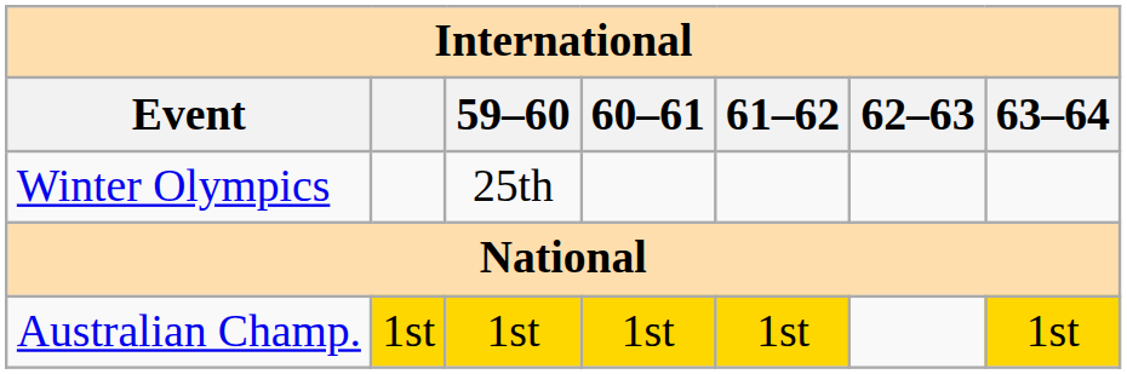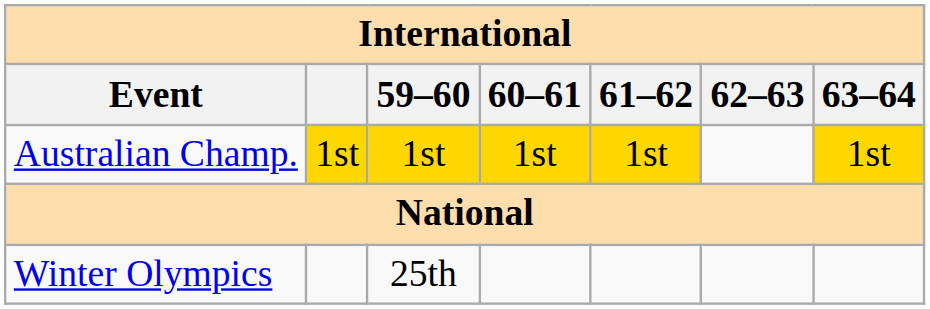 <table class="wikitable" style="text-align:center">
 <tr>
 <th style="background-color: #ffdead; " colspan=7 align=center>International</th>
 </tr>
 <tr>
 <th>Event</th>
 <th></th>
 <th>59–60</th>
 <th>60–61</th>
 <th>61–62</th>
 <th>62–63</th>
 <th>63–64</th>
 </tr>
 <tr>
+<td align=left><a href='#'>Australian Champ.</a></td>
+<td bgcolor=gold>1st</td>
+<td bgcolor=gold>1st</td>
+<td bgcolor=gold>1st</td>
+<td bgcolor=gold>1st</td>
+<td></td>
+<td bgcolor=gold>1st</td>
+</tr>
+<tr>
+<th style="background-color: #ffdead; " colspan=7 align=center>National</th>
+</tr>
+<tr>
 <td align=left><a href='#'>Winter Olympics</a></td>
 <td></td>
 <td>25th</td>
 <td></td>
 <td></td>
 <td></td>
 <td></td>
 </tr>
-<tr>
-<th style="background-color: #ffdead; " colspan=7 align=center>National</th>
-</tr>
-<tr>
-<td align=left><a href='#'>Australian Champ.</a></td>
-<td bgcolor=gold>1st</td>
-<td bgcolor=gold>1st</td>
-<td bgcolor=gold>1st</td>
-<td bgcolor=gold>1st</td>
-<td></td>
-<td bgcolor=gold>1st</td>
-</tr>
 </table>
